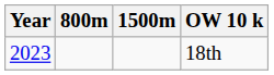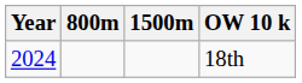 <table class="wikitable">
 <tr>
 <th>Year</th>
 <th>800m</th>
 <th>1500m</th>
 <th>OW 10 k</th>
 </tr>
 <tr>
-<td><a href='#'>2023</a></td>
+<td><a href='#'>2024</a></td>
 <td></td>
 <td></td>
 <td>18th</td>
 </tr>
 </table>
